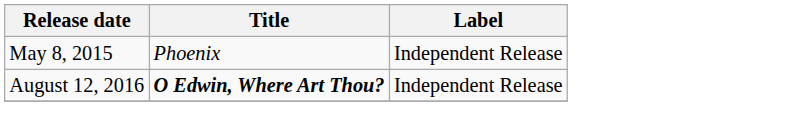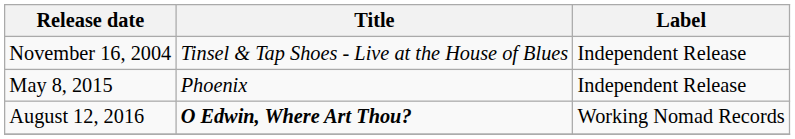 <table class="wikitable">
 <tr>
 <th>Release date</th>
 <th>Title</th>
 <th>Label</th>
+</tr>
+<tr>
+<td>November 16, 2004</td>
+<td><em>Tinsel & Tap Shoes - Live at the House of Blues</em></td>
+<td>Independent Release</td>
 </tr>
 <tr>
 <td>May 8, 2015</td>
 <td><em>Phoenix</em></td>
 <td>Independent Release</td>
 </tr>
 <tr>
 <td>August 12, 2016</td>
 <td><strong><em>O Edwin, Where Art Thou?</em></strong></td>
-<td>Independent Release</td>
+<td>Working Nomad Records</td>
 </tr>
 <tr>
 </tr>
 </table>
